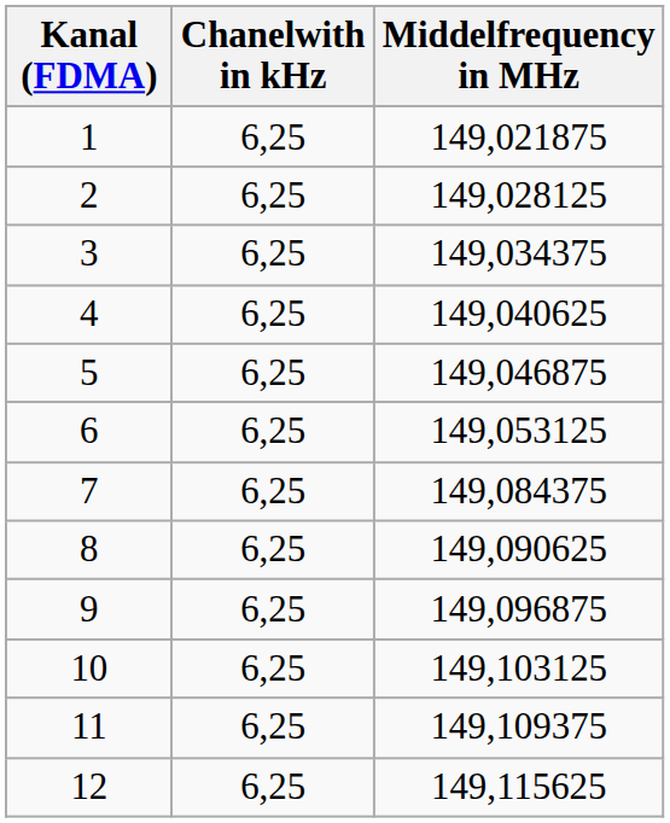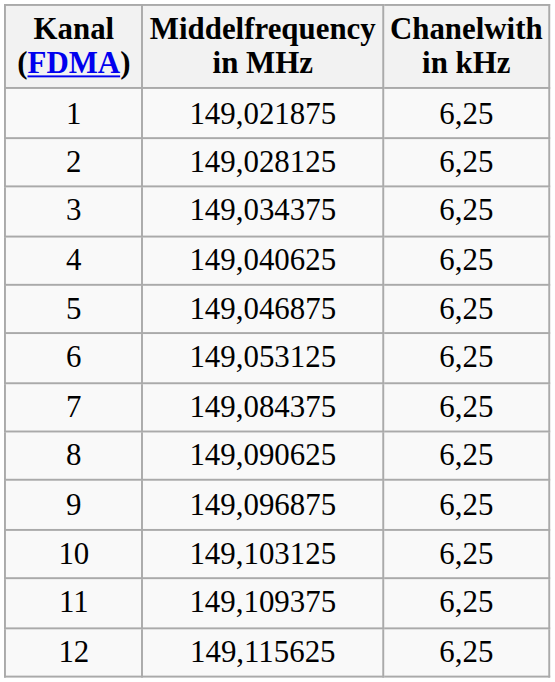 <table class="wikitable" style="text-align:center">
 <tr>
 <th style="width:4em">Kanal<br>(<a href='#'>FDMA</a>)</th>
+<th>Middelfrequency<br>in MHz</th>
 <th>Chanelwith<br>in kHz</th>
-<th>Middelfrequency<br>in MHz</th>
 </tr>
 <tr>
 <td>1</td>
+<td>149,021875</td>
 <td>6,25</td>
-<td>149,021875</td>
 </tr>
 <tr>
 <td>2</td>
+<td>149,028125</td>
 <td>6,25</td>
-<td>149,028125</td>
 </tr>
 <tr>
 <td>3</td>
+<td>149,034375</td>
 <td>6,25</td>
-<td>149,034375</td>
 </tr>
 <tr>
 <td>4</td>
+<td>149,040625</td>
 <td>6,25</td>
-<td>149,040625</td>
 </tr>
 <tr>
 <td>5</td>
+<td>149,046875</td>
 <td>6,25</td>
-<td>149,046875</td>
 </tr>
 <tr>
 <td>6</td>
+<td>149,053125</td>
 <td>6,25</td>
-<td>149,053125</td>
 </tr>
 <tr>
 <td>7</td>
+<td>149,084375</td>
 <td>6,25</td>
-<td>149,084375</td>
 </tr>
 <tr>
 <td>8</td>
+<td>149,090625</td>
 <td>6,25</td>
-<td>149,090625</td>
 </tr>
 <tr>
 <td>9</td>
+<td>149,096875</td>
 <td>6,25</td>
-<td>149,096875</td>
 </tr>
 <tr>
 <td>10</td>
+<td>149,103125</td>
 <td>6,25</td>
-<td>149,103125</td>
 </tr>
 <tr>
 <td>11</td>
+<td>149,109375</td>
 <td>6,25</td>
-<td>149,109375</td>
 </tr>
 <tr>
 <td>12</td>
+<td>149,115625</td>
 <td>6,25</td>
-<td>149,115625</td>
 </tr>
 </table>
